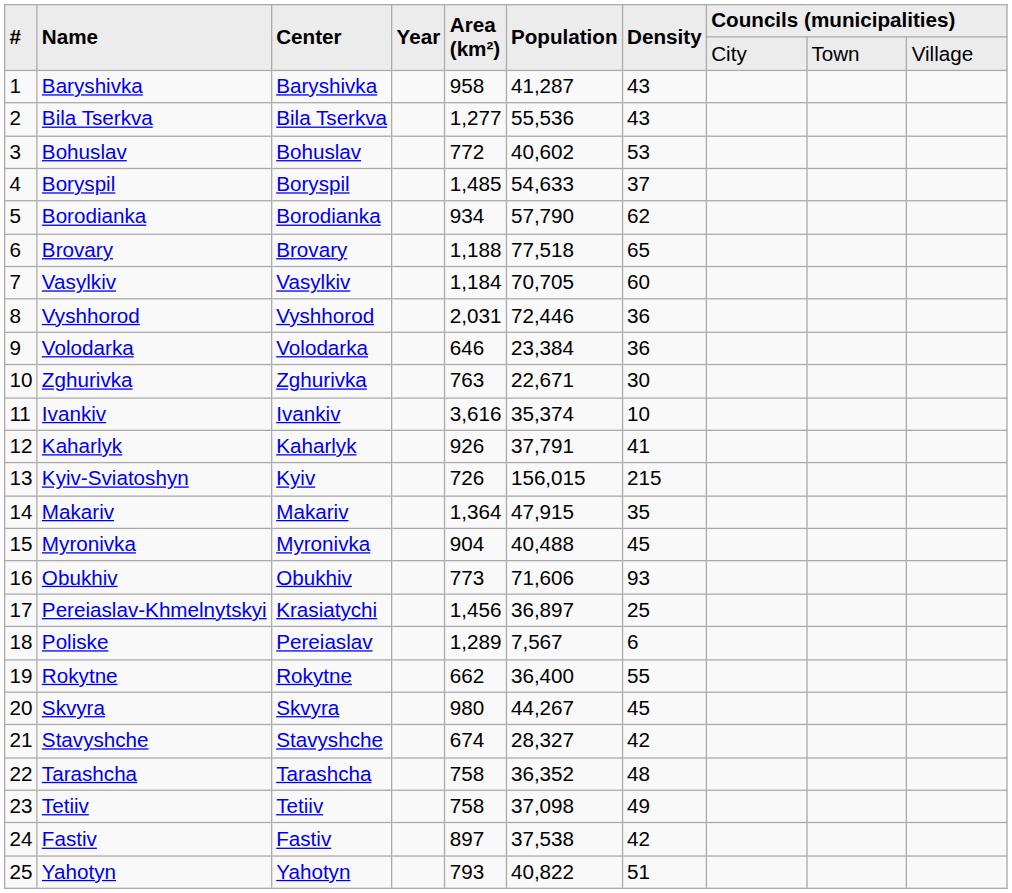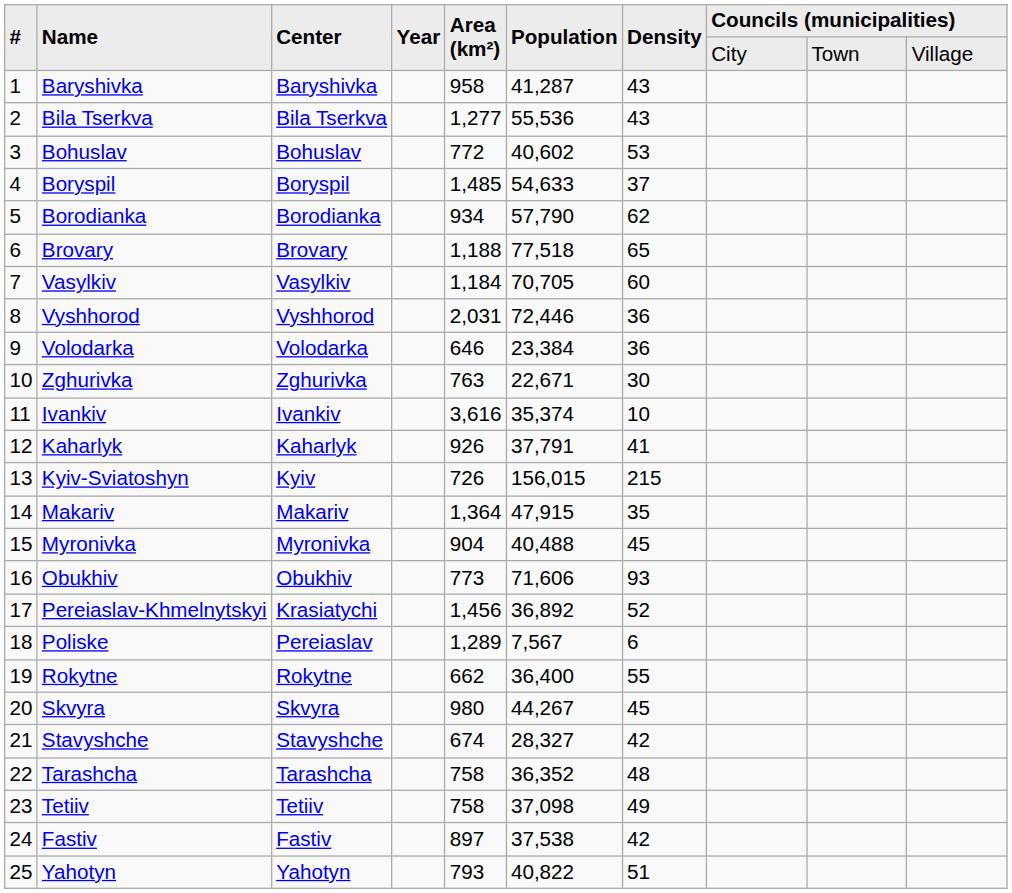 <table class="wikitable">
 <tr bgcolor="#ECECEC">
 <td rowspan=2><strong>#</strong></td>
 <td rowspan=2><strong>Name</strong></td>
 <td rowspan=2><strong>Center</strong></td>
 <td rowspan=2><strong>Year</strong></td>
 <td rowspan=2><strong>Area<br>(km²)</strong></td>
 <td rowspan=2><strong>Population</strong></td>
 <td rowspan=2><strong>Density</strong></td>
 <td colspan=3><strong>Councils (municipalities)</strong></td>
 </tr>
 <tr bgcolor="#ECECEC">
 <td width=10%>City</td>
 <td width=10%>Town</td>
 <td width=10%>Village</td>
 </tr>
 <tr>
 <td>1</td>
 <td><a href='#'>Baryshivka</a></td>
 <td><a href='#'>Baryshivka</a></td>
 <td></td>
 <td>958</td>
 <td>41,287</td>
 <td>43</td>
 <td></td>
 <td></td>
 <td></td>
 </tr>
 <tr>
 <td>2</td>
 <td><a href='#'>Bila Tserkva</a></td>
 <td><a href='#'>Bila Tserkva</a></td>
 <td></td>
 <td>1,277</td>
 <td>55,536</td>
 <td>43</td>
 <td></td>
 <td></td>
 <td></td>
 </tr>
 <tr>
 <td>3</td>
 <td><a href='#'>Bohuslav</a></td>
 <td><a href='#'>Bohuslav</a></td>
 <td></td>
 <td>772</td>
 <td>40,602</td>
 <td>53</td>
 <td></td>
 <td></td>
 <td></td>
 </tr>
 <tr>
 <td>4</td>
 <td><a href='#'>Boryspil</a></td>
 <td><a href='#'>Boryspil</a></td>
 <td></td>
 <td>1,485</td>
 <td>54,633</td>
 <td>37</td>
 <td></td>
 <td></td>
 <td></td>
 </tr>
 <tr>
 <td>5</td>
 <td><a href='#'>Borodianka</a></td>
 <td><a href='#'>Borodianka</a></td>
 <td></td>
 <td>934</td>
 <td>57,790</td>
 <td>62</td>
 <td></td>
 <td></td>
 <td></td>
 </tr>
 <tr>
 <td>6</td>
 <td><a href='#'>Brovary</a></td>
 <td><a href='#'>Brovary</a></td>
 <td></td>
 <td>1,188</td>
 <td>77,518</td>
 <td>65</td>
 <td></td>
 <td></td>
 <td></td>
 </tr>
 <tr>
 <td>7</td>
 <td><a href='#'>Vasylkiv</a></td>
 <td><a href='#'>Vasylkiv</a></td>
 <td></td>
 <td>1,184</td>
 <td>70,705</td>
 <td>60</td>
 <td></td>
 <td></td>
 <td></td>
 </tr>
 <tr>
 <td>8</td>
 <td><a href='#'>Vyshhorod</a></td>
 <td><a href='#'>Vyshhorod</a></td>
 <td></td>
 <td>2,031</td>
 <td>72,446</td>
 <td>36</td>
 <td></td>
 <td></td>
 <td></td>
 </tr>
 <tr>
 <td>9</td>
 <td><a href='#'>Volodarka</a></td>
 <td><a href='#'>Volodarka</a></td>
 <td></td>
 <td>646</td>
 <td>23,384</td>
 <td>36</td>
 <td></td>
 <td></td>
 <td></td>
 </tr>
 <tr>
 <td>10</td>
 <td><a href='#'>Zghurivka</a></td>
 <td><a href='#'>Zghurivka</a></td>
 <td></td>
 <td>763</td>
 <td>22,671</td>
 <td>30</td>
 <td></td>
 <td></td>
 <td></td>
 </tr>
 <tr>
 <td>11</td>
 <td><a href='#'>Ivankiv</a></td>
 <td><a href='#'>Ivankiv</a></td>
 <td></td>
 <td>3,616</td>
 <td>35,374</td>
 <td>10</td>
 <td></td>
 <td></td>
 <td></td>
 </tr>
 <tr>
 <td>12</td>
 <td><a href='#'>Kaharlyk</a></td>
 <td><a href='#'>Kaharlyk</a></td>
 <td></td>
 <td>926</td>
 <td>37,791</td>
 <td>41</td>
 <td></td>
 <td></td>
 <td></td>
 </tr>
 <tr>
 <td>13</td>
 <td><a href='#'>Kyiv-Sviatoshyn</a></td>
 <td><a href='#'>Kyiv</a></td>
 <td></td>
 <td>726</td>
 <td>156,015</td>
 <td>215</td>
 <td></td>
 <td></td>
 <td></td>
 </tr>
 <tr>
 <td>14</td>
 <td><a href='#'>Makariv</a></td>
 <td><a href='#'>Makariv</a></td>
 <td></td>
 <td>1,364</td>
 <td>47,915</td>
 <td>35</td>
 <td></td>
 <td></td>
 <td></td>
 </tr>
 <tr>
 <td>15</td>
 <td><a href='#'>Myronivka</a></td>
 <td><a href='#'>Myronivka</a></td>
 <td></td>
 <td>904</td>
 <td>40,488</td>
 <td>45</td>
 <td></td>
 <td></td>
 <td></td>
 </tr>
 <tr>
 <td>16</td>
 <td><a href='#'>Obukhiv</a></td>
 <td><a href='#'>Obukhiv</a></td>
 <td></td>
 <td>773</td>
 <td>71,606</td>
 <td>93</td>
 <td></td>
 <td></td>
 <td></td>
 </tr>
 <tr>
 <td>17</td>
 <td><a href='#'>Pereiaslav-Khmelnytskyi</a></td>
 <td><a href='#'>Krasiatychi</a></td>
 <td></td>
 <td>1,456</td>
-<td>36,897</td>
-<td>25</td>
+<td>36,892</td>
+<td>52</td>
 <td></td>
 <td></td>
 <td></td>
 </tr>
 <tr>
 <td>18</td>
 <td><a href='#'>Poliske</a></td>
 <td><a href='#'>Pereiaslav</a></td>
 <td></td>
 <td>1,289</td>
 <td>7,567</td>
 <td>6</td>
 <td></td>
 <td></td>
 <td></td>
 </tr>
 <tr>
 <td>19</td>
 <td><a href='#'>Rokytne</a></td>
 <td><a href='#'>Rokytne</a></td>
 <td></td>
 <td>662</td>
 <td>36,400</td>
 <td>55</td>
 <td></td>
 <td></td>
 <td></td>
 </tr>
 <tr>
 <td>20</td>
 <td><a href='#'>Skvyra</a></td>
 <td><a href='#'>Skvyra</a></td>
 <td></td>
 <td>980</td>
 <td>44,267</td>
 <td>45</td>
 <td></td>
 <td></td>
 <td></td>
 </tr>
 <tr>
 <td>21</td>
 <td><a href='#'>Stavyshche</a></td>
 <td><a href='#'>Stavyshche</a></td>
 <td></td>
 <td>674</td>
 <td>28,327</td>
 <td>42</td>
 <td></td>
 <td></td>
 <td></td>
 </tr>
 <tr>
 <td>22</td>
 <td><a href='#'>Tarashcha</a></td>
 <td><a href='#'>Tarashcha</a></td>
 <td></td>
 <td>758</td>
 <td>36,352</td>
 <td>48</td>
 <td></td>
 <td></td>
 <td></td>
 </tr>
 <tr>
 <td>23</td>
 <td><a href='#'>Tetiiv</a></td>
 <td><a href='#'>Tetiiv</a></td>
 <td></td>
 <td>758</td>
 <td>37,098</td>
 <td>49</td>
 <td></td>
 <td></td>
 <td></td>
 </tr>
 <tr>
 <td>24</td>
 <td><a href='#'>Fastiv</a></td>
 <td><a href='#'>Fastiv</a></td>
 <td></td>
 <td>897</td>
 <td>37,538</td>
 <td>42</td>
 <td></td>
 <td></td>
 <td></td>
 </tr>
 <tr>
 <td>25</td>
 <td><a href='#'>Yahotyn</a></td>
 <td><a href='#'>Yahotyn</a></td>
 <td></td>
 <td>793</td>
 <td>40,822</td>
 <td>51</td>
 <td></td>
 <td></td>
 <td></td>
 </tr>
 </table>
